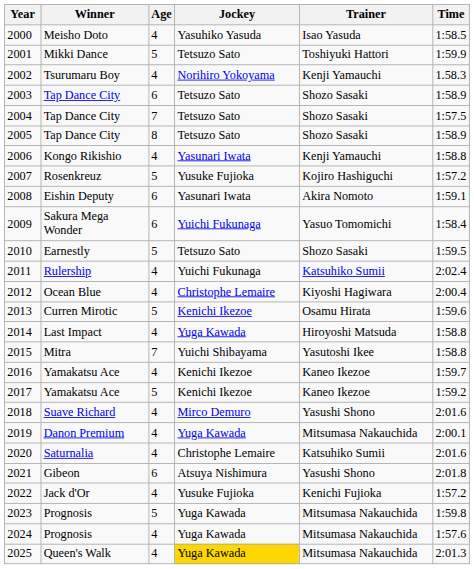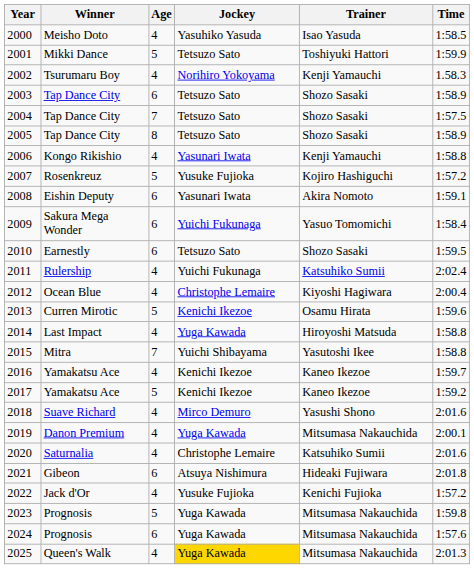 <table class="wikitable sortable" style="font-size:90%">
 <tr>
 <th width="36px">Year<br></th>
 <th width="120px">Winner<br></th>
 <th>Age<br></th>
 <th width="140px">Jockey<br></th>
 <th width="150px">Trainer<br></th>
 <th>Time<br></th>
 </tr>
 <tr>
 <td>2000</td>
 <td>Meisho Doto</td>
 <td>4</td>
 <td>Yasuhiko Yasuda</td>
 <td>Isao Yasuda</td>
 <td>1:58.5</td>
 </tr>
 <tr>
 <td>2001</td>
 <td>Mikki Dance</td>
 <td>5</td>
 <td>Tetsuzo Sato</td>
 <td>Toshiyuki Hattori</td>
 <td>1:59.9</td>
 </tr>
 <tr>
 <td>2002</td>
 <td>Tsurumaru Boy</td>
 <td>4</td>
 <td><a href='#'>Norihiro Yokoyama</a></td>
 <td>Kenji Yamauchi</td>
 <td>1.58.3</td>
 </tr>
 <tr>
 <td>2003</td>
 <td><a href='#'>Tap Dance City</a></td>
 <td>6</td>
 <td>Tetsuzo Sato</td>
 <td>Shozo Sasaki</td>
 <td>1:58.9</td>
 </tr>
 <tr>
 <td>2004</td>
 <td>Tap Dance City</td>
 <td>7</td>
 <td>Tetsuzo Sato</td>
 <td>Shozo Sasaki</td>
 <td>1:57.5</td>
 </tr>
 <tr>
 <td>2005</td>
 <td>Tap Dance City</td>
 <td>8</td>
 <td>Tetsuzo Sato</td>
 <td>Shozo Sasaki</td>
 <td>1:58.9</td>
 </tr>
 <tr>
 <td>2006</td>
 <td>Kongo Rikishio</td>
 <td>4</td>
 <td><a href='#'>Yasunari Iwata</a></td>
 <td>Kenji Yamauchi</td>
 <td>1:58.8</td>
 </tr>
 <tr>
 <td>2007</td>
 <td>Rosenkreuz</td>
 <td>5</td>
 <td>Yusuke Fujioka</td>
 <td>Kojiro Hashiguchi</td>
 <td>1:57.2</td>
 </tr>
 <tr>
 <td>2008</td>
 <td>Eishin Deputy</td>
 <td>6</td>
 <td>Yasunari Iwata</td>
 <td>Akira Nomoto</td>
 <td>1:59.1</td>
 </tr>
 <tr>
 <td>2009</td>
 <td>Sakura Mega Wonder</td>
 <td>6</td>
 <td><a href='#'>Yuichi Fukunaga</a></td>
 <td>Yasuo Tomomichi</td>
 <td>1:58.4</td>
 </tr>
 <tr>
 <td>2010</td>
 <td>Earnestly </td>
-<td>5</td>
+<td>6</td>
 <td>Tetsuzo Sato</td>
 <td>Shozo Sasaki</td>
 <td>1:59.5</td>
 </tr>
 <tr>
 <td>2011</td>
 <td><a href='#'>Rulership</a> </td>
 <td>4</td>
 <td>Yuichi Fukunaga</td>
 <td><a href='#'>Katsuhiko Sumii</a></td>
 <td>2:02.4</td>
 </tr>
 <tr>
 <td>2012</td>
 <td>Ocean Blue</td>
 <td>4</td>
 <td><a href='#'>Christophe Lemaire</a></td>
 <td>Kiyoshi Hagiwara</td>
 <td>2:00.4</td>
 </tr>
 <tr>
 <td>2013</td>
 <td>Curren Mirotic</td>
 <td>5</td>
 <td><a href='#'>Kenichi Ikezoe</a></td>
 <td>Osamu Hirata</td>
 <td>1:59.6</td>
 </tr>
 <tr>
 <td>2014</td>
 <td>Last Impact</td>
 <td>4</td>
 <td><a href='#'>Yuga Kawada</a></td>
 <td>Hiroyoshi Matsuda</td>
 <td>1:58.8</td>
 </tr>
 <tr>
 <td>2015</td>
 <td>Mitra</td>
 <td>7</td>
 <td>Yuichi Shibayama</td>
 <td>Yasutoshi Ikee</td>
 <td>1:58.8</td>
 </tr>
 <tr>
 <td>2016</td>
 <td>Yamakatsu Ace</td>
 <td>4</td>
 <td>Kenichi Ikezoe</td>
 <td>Kaneo Ikezoe</td>
 <td>1:59.7</td>
 </tr>
 <tr>
 <td>2017</td>
 <td>Yamakatsu Ace</td>
 <td>5</td>
 <td>Kenichi Ikezoe</td>
 <td>Kaneo Ikezoe</td>
 <td>1:59.2</td>
 </tr>
 <tr>
 <td>2018</td>
 <td><a href='#'>Suave Richard</a></td>
 <td>4</td>
 <td><a href='#'>Mirco Demuro</a></td>
 <td>Yasushi Shono</td>
 <td>2:01.6</td>
 </tr>
 <tr>
 <td>2019</td>
 <td><a href='#'>Danon Premium</a></td>
 <td>4</td>
 <td><a href='#'>Yuga Kawada</a></td>
 <td>Mitsumasa Nakauchida</td>
 <td>2:00.1</td>
 </tr>
 <tr>
 <td>2020</td>
 <td><a href='#'>Saturnalia</a></td>
 <td>4</td>
 <td>Christophe Lemaire</td>
 <td>Katsuhiko Sumii</td>
 <td>2:01.6</td>
 </tr>
 <tr>
 <td>2021</td>
 <td>Gibeon</td>
 <td>6</td>
 <td>Atsuya Nishimura</td>
-<td>Yasushi Shono</td>
+<td>Hideaki Fujiwara</td>
 <td>2:01.8</td>
 </tr>
 <tr>
 <td>2022</td>
 <td>Jack d'Or</td>
 <td>4</td>
 <td>Yusuke Fujioka</td>
 <td>Kenichi Fujioka</td>
 <td>1:57.2</td>
 </tr>
 <tr>
 <td>2023</td>
 <td>Prognosis</td>
 <td>5</td>
 <td>Yuga Kawada</td>
 <td>Mitsumasa Nakauchida</td>
 <td>1:59.8</td>
 </tr>
 <tr>
 <td>2024</td>
 <td>Prognosis</td>
-<td>4</td>
+<td>6</td>
 <td>Yuga Kawada</td>
 <td>Mitsumasa Nakauchida</td>
 <td>1:57.6</td>
 </tr>
 <tr>
 <td>2025</td>
 <td>Queen's Walk</td>
 <td>4</td>
 <td style="background: gold;">Yuga Kawada</td>
 <td>Mitsumasa Nakauchida</td>
 <td>2:01.3</td>
 </tr>
 </table>
